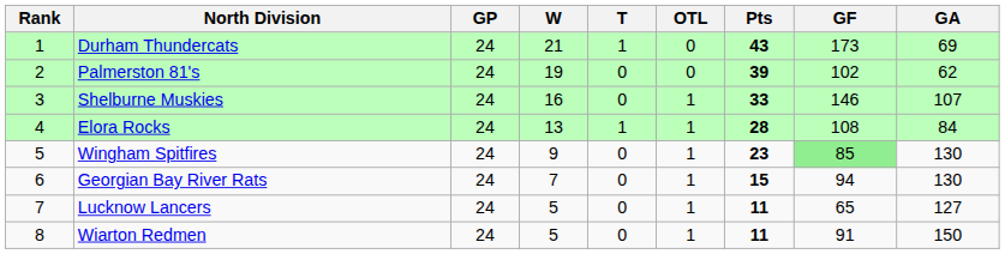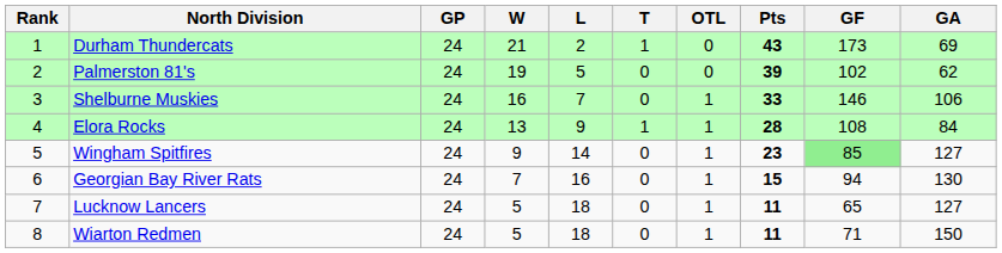 <table class="wikitable" style="text-align:center" width:50em">
 <tr>
 <th bgcolor="#DDDDFF" width="5%">Rank</th>
 <th bgcolor="#DDDDFF" width="27.5%">North Division</th>
 <th bgcolor="#DDDDFF" width="5%">GP</th>
 <th bgcolor="#DDDDFF" width="5%">W</th>
+<th bgcolor="#DDDDFF" width="5%">L</th>
 <th bgcolor="#DDDDFF" width="5%">T</th>
 <th bgcolor="#DDDDFF" width="5%">OTL</th>
 <th bgcolor="#DDDDFF" width="5%">Pts</th>
 <th bgcolor="#DDDDFF" width="7.5%">GF</th>
 <th bgcolor="#DDDDFF" width="7.5%">GA</th>
 </tr>
 <tr bgcolor="#bbffbb">
 <td>1</td>
 <td align=left><a href='#'>Durham Thundercats</a></td>
 <td>24</td>
 <td>21</td>
+<td>2</td>
 <td>1</td>
 <td>0</td>
 <td><strong>43</strong></td>
 <td>173</td>
 <td>69</td>
 </tr>
 <tr bgcolor="#bbffbb">
 <td>2</td>
 <td align=left><a href='#'>Palmerston 81's</a></td>
 <td>24</td>
 <td>19</td>
+<td>5</td>
 <td>0</td>
 <td>0</td>
 <td><strong>39</strong></td>
 <td>102</td>
 <td>62</td>
 </tr>
 <tr bgcolor="#bbffbb">
 <td>3</td>
 <td align=left><a href='#'>Shelburne Muskies</a></td>
 <td>24</td>
 <td>16</td>
+<td>7</td>
 <td>0</td>
 <td>1</td>
 <td><strong>33</strong></td>
 <td>146</td>
-<td>107</td>
+<td>106</td>
 </tr>
 <tr bgcolor="#bbffbb">
 <td>4</td>
 <td align=left><a href='#'>Elora Rocks</a></td>
 <td>24</td>
 <td>13</td>
+<td>9</td>
 <td>1</td>
 <td>1</td>
 <td><strong>28</strong></td>
 <td>108</td>
 <td>84</td>
 </tr>
 <tr>
 <td>5</td>
 <td align=left><a href='#'>Wingham Spitfires</a></td>
 <td>24</td>
 <td>9</td>
+<td>14</td>
 <td>0</td>
 <td>1</td>
 <td><strong>23</strong></td>
 <td style="background: lightgreen;">85</td>
-<td>130</td>
+<td>127</td>
 </tr>
 <tr>
 <td>6</td>
 <td align=left><a href='#'>Georgian Bay River Rats</a></td>
 <td>24</td>
 <td>7</td>
+<td>16</td>
 <td>0</td>
 <td>1</td>
 <td><strong>15</strong></td>
 <td>94</td>
 <td>130</td>
 </tr>
 <tr>
 <td>7</td>
 <td align=left><a href='#'>Lucknow Lancers</a></td>
 <td>24</td>
 <td>5</td>
+<td>18</td>
 <td>0</td>
 <td>1</td>
 <td><strong>11</strong></td>
 <td>65</td>
 <td>127</td>
 </tr>
 <tr>
 <td>8</td>
 <td align=left><a href='#'>Wiarton Redmen</a></td>
 <td>24</td>
 <td>5</td>
+<td>18</td>
 <td>0</td>
 <td>1</td>
 <td><strong>11</strong></td>
-<td>91</td>
+<td>71</td>
 <td>150</td>
 </tr>
 </table>
